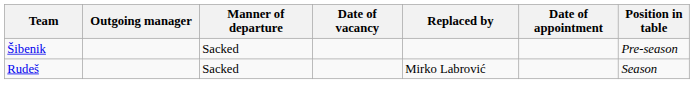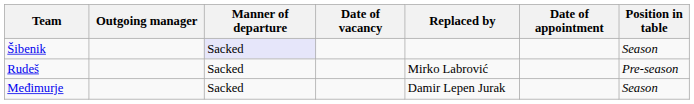 <table class="wikitable sortable">
 <tr>
 <th width="120">Team</th>
 <th width="190">Outgoing manager</th>
 <th width="180">Manner of departure</th>
 <th width="140">Date of vacancy</th>
 <th width="190">Replaced by</th>
 <th width="140">Date of appointment</th>
 <th width="100">Position in table</th>
 </tr>
 <tr>
 <td style="text-align:left;"><a href='#'>Šibenik</a></td>
 <td style="text-align:left;"> </td>
-<td>Sacked</td>
+<td style="background: lavender;">Sacked</td>
 <td></td>
 <td> </td>
 <td></td>
-<td><em>Pre-season</em></td>
+<td><em>Season</em></td>
 </tr>
 <tr>
 <td style="text-align:left;"><a href='#'>Rudeš</a></td>
 <td style="text-align:left;"> </td>
 <td>Sacked</td>
 <td></td>
 <td> Mirko Labrović</td>
 <td></td>
+<td><em>Pre-season</em></td>
+</tr>
+<tr>
+<td style="text-align:left;"><a href='#'>Međimurje</a></td>
+<td style="text-align:left;"> </td>
+<td>Sacked</td>
+<td></td>
+<td> Damir Lepen Jurak</td>
+<td></td>
 <td><em>Season</em></td>
 </tr>
 </table>
